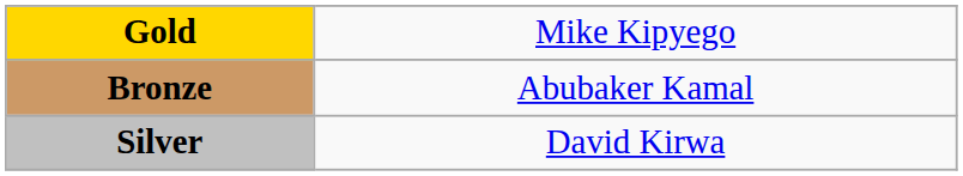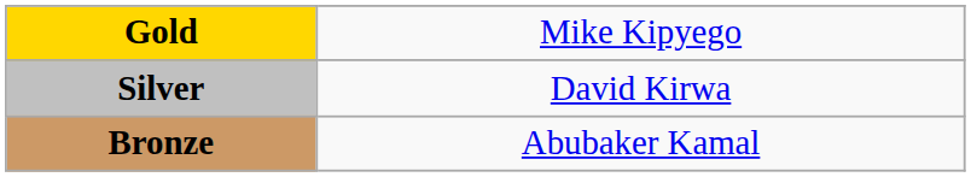 <table class="wikitable" style="text-align:center; " width="35%">
 <tr>
 <td bgcolor="gold"><strong>Gold</strong></td>
 <td><a href='#'>Mike Kipyego</a><br>  <small><em></em></small></td>
 </tr>
 <tr>
+<td bgcolor="silver"><strong>Silver</strong></td>
+<td><a href='#'>David Kirwa</a><br>  <small><em></em></small></td>
+</tr>
+<tr>
 <td bgcolor="CC9966"><strong>Bronze</strong></td>
 <td><a href='#'>Abubaker Kamal</a><br>  <small><em></em></small></td>
 </tr>
-<tr>
-<td bgcolor="silver"><strong>Silver</strong></td>
-<td><a href='#'>David Kirwa</a><br>  <small><em></em></small></td>
-</tr>
 </table>
